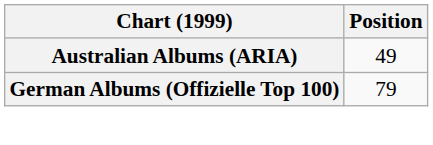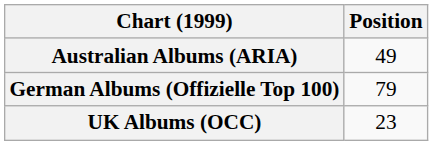 <table class="wikitable sortable plainrowheaders" style="text-align:center">
 <tr>
 <th scope="col">Chart (1999)</th>
 <th scope="col">Position</th>
 </tr>
 <tr>
 <th scope="row">Australian Albums (ARIA)</th>
 <td>49</td>
 </tr>
 <tr>
 <th scope="row">German Albums (Offizielle Top 100)</th>
 <td>79</td>
 </tr>
+<tr>
+<th scope="row">UK Albums (OCC)</th>
+<td>23</td>
+</tr>
 </table>
